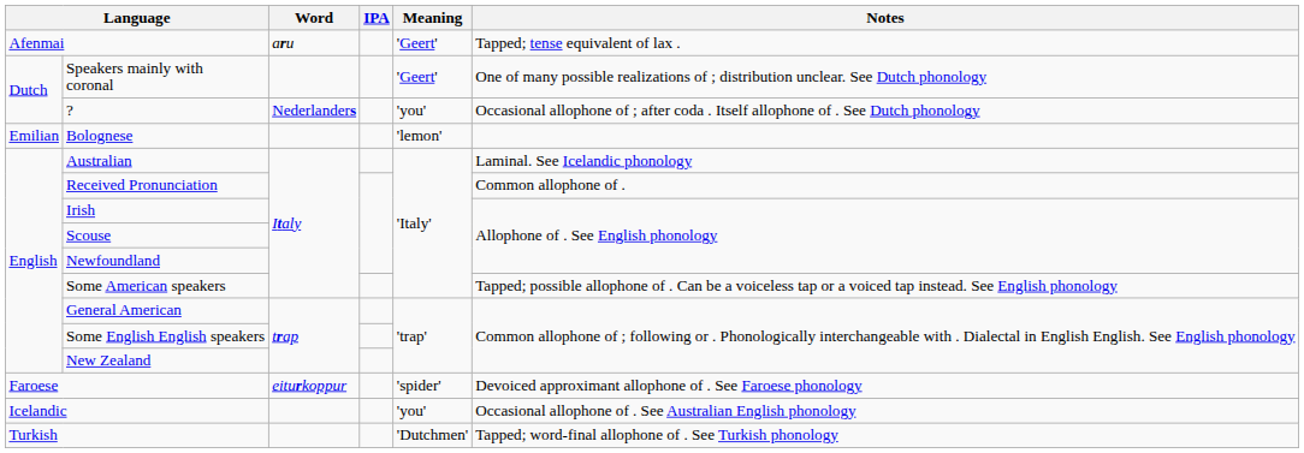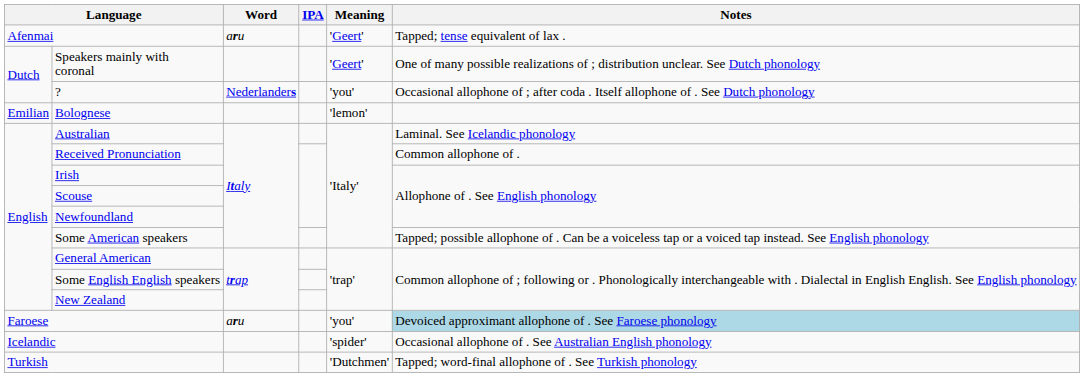 <table class="wikitable">
 <tr>
 <th colspan="2">Language</th>
 <th>Word</th>
 <th><a href='#'>IPA</a></th>
 <th>Meaning</th>
 <th>Notes</th>
 </tr>
 <tr>
 <td colspan="2"><a href='#'>Afenmai</a></td>
 <td><em>a<strong>r</strong>u</em></td>
 <td></td>
 <td>'<a href='#'>Geert</a>'</td>
 <td>Tapped; <a href='#'>tense</a> equivalent of lax .</td>
 </tr>
 <tr>
 <td rowspan="2"><a href='#'>Dutch</a></td>
 <td>Speakers mainly with <br> coronal </td>
 <td></td>
 <td></td>
 <td>'<a href='#'>Geert</a>'</td>
 <td>One of many possible realizations of ; distribution unclear.  See <a href='#'>Dutch phonology</a></td>
 </tr>
 <tr>
 <td>?</td>
 <td><a href='#'>Nederlander<strong>s</strong></a></td>
 <td></td>
 <td>'you' </td>
 <td>Occasional allophone of ; after coda . Itself allophone of . See <a href='#'>Dutch phonology</a></td>
 </tr>
 <tr>
 <td><a href='#'>Emilian</a></td>
 <td><a href='#'>Bolognese</a></td>
 <td></td>
 <td></td>
 <td>'lemon'</td>
 <td></td>
 </tr>
 <tr>
 <td rowspan="9"><a href='#'>English</a></td>
 <td><a href='#'>Australian</a></td>
 <td rowspan="6"><a href='#'><em>I<strong>t</strong>aly</em></a></td>
 <td></td>
 <td rowspan="6">'Italy'</td>
 <td>Laminal. See <a href='#'>Icelandic phonology</a></td>
 </tr>
 <tr>
 <td><a href='#'>Received Pronunciation</a></td>
 <td rowspan="4"></td>
 <td>Common allophone of .</td>
 </tr>
 <tr>
 <td><a href='#'>Irish</a></td>
 <td rowspan="3">Allophone of . See <a href='#'>English phonology</a></td>
 </tr>
 <tr>
 <td><a href='#'>Scouse</a></td>
 </tr>
 <tr>
 <td><a href='#'>Newfoundland</a></td>
 </tr>
 <tr>
 <td>Some <a href='#'>American</a> speakers</td>
 <td></td>
 <td>Tapped; possible allophone of . Can be a voiceless tap  or a voiced tap  instead. See <a href='#'>English phonology</a></td>
 </tr>
 <tr>
 <td><a href='#'>General American</a></td>
 <td rowspan="3"><em><a href='#'>t<strong>r</strong>ap</a></em></td>
 <td></td>
 <td rowspan="3">'trap'</td>
 <td rowspan="3">Common allophone of ; following  or . Phonologically interchangeable with . Dialectal in English English. See <a href='#'>English phonology</a></td>
 </tr>
 <tr>
 <td>Some <a href='#'>English English</a> speakers</td>
 <td></td>
 </tr>
 <tr>
 <td><a href='#'>New Zealand</a></td>
 <td></td>
 </tr>
 <tr>
 <td colspan="2"><a href='#'>Faroese</a></td>
-<td><em><a href='#'>eitu<strong>r</strong>koppur</a></em></td>
+<td><em>a<strong>r</strong>u</em></td>
 <td style="white-space: nowrap;"></td>
-<td>'spider'</td>
-<td>Devoiced approximant allophone of . See <a href='#'>Faroese phonology</a></td>
+<td>'you' </td>
+<td style="background: lightblue;">Devoiced approximant allophone of . See <a href='#'>Faroese phonology</a></td>
 </tr>
 <tr>
 <td colspan="2"><a href='#'>Icelandic</a></td>
 <td></td>
 <td></td>
-<td>'you' </td>
+<td>'spider'</td>
 <td>Occasional allophone of . See <a href='#'>Australian English phonology</a></td>
 </tr>
 <tr>
 <td colspan="2"><a href='#'>Turkish</a></td>
 <td></td>
 <td></td>
 <td>'Dutchmen'</td>
 <td>Tapped; word-final allophone of . See <a href='#'>Turkish phonology</a></td>
 </tr>
 </table>
